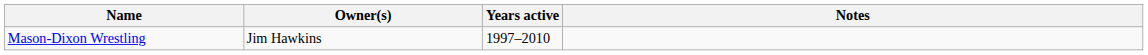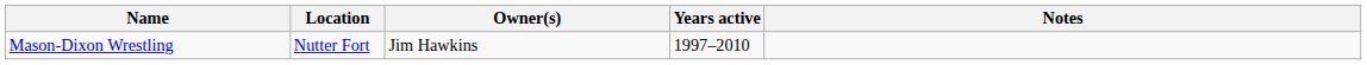 <table class=wikitable>
 <tr>
 <th style="width:21%;">Name</th>
+<th style="width:7%;">Location</th>
 <th style="width:21%;">Owner(s)</th>
 <th style="width:7%;">Years active</th>
 <th style="width:55%;">Notes</th>
 </tr>
 <tr>
 <td><a href='#'>Mason-Dixon Wrestling</a></td>
+<td><a href='#'>Nutter Fort</a></td>
 <td>Jim Hawkins</td>
 <td>1997–2010</td>
 <td></td>
 </tr>
 </table>
